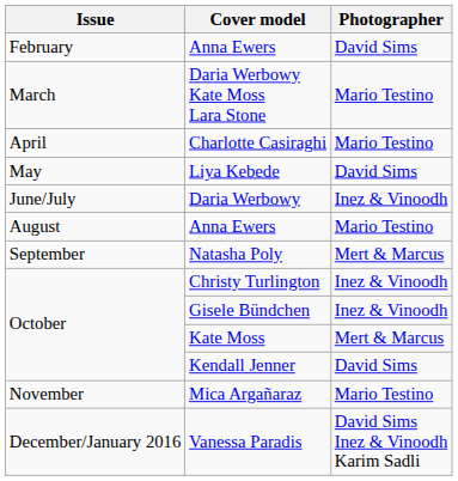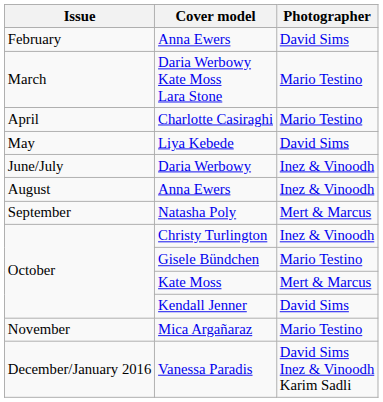 <table class="sortable wikitable">
 <tr>
 <th>Issue</th>
 <th>Cover model</th>
 <th>Photographer</th>
 </tr>
 <tr>
 <td>February</td>
 <td><a href='#'>Anna Ewers</a></td>
 <td><a href='#'>David Sims</a></td>
 </tr>
 <tr>
 <td>March</td>
 <td><a href='#'>Daria Werbowy</a><br><a href='#'>Kate Moss</a><br><a href='#'>Lara Stone</a></td>
 <td><a href='#'>Mario Testino</a></td>
 </tr>
 <tr>
 <td>April</td>
 <td><a href='#'>Charlotte Casiraghi</a></td>
 <td><a href='#'>Mario Testino</a></td>
 </tr>
 <tr>
 <td>May</td>
 <td><a href='#'>Liya Kebede</a></td>
 <td><a href='#'>David Sims</a></td>
 </tr>
 <tr>
 <td>June/July</td>
 <td><a href='#'>Daria Werbowy</a></td>
 <td><a href='#'>Inez & Vinoodh</a></td>
 </tr>
 <tr>
 <td>August</td>
 <td><a href='#'>Anna Ewers</a></td>
-<td><a href='#'>Mario Testino</a></td>
+<td><a href='#'>Inez & Vinoodh</a></td>
 </tr>
 <tr>
 <td>September</td>
 <td><a href='#'>Natasha Poly</a></td>
 <td><a href='#'>Mert & Marcus</a></td>
 </tr>
 <tr>
 <td rowspan=4>October</td>
 <td><a href='#'>Christy Turlington</a></td>
 <td><a href='#'>Inez & Vinoodh</a></td>
 </tr>
 <tr>
 <td><a href='#'>Gisele Bündchen</a></td>
-<td><a href='#'>Inez & Vinoodh</a></td>
+<td><a href='#'>Mario Testino</a></td>
 </tr>
 <tr>
 <td><a href='#'>Kate Moss</a></td>
 <td><a href='#'>Mert & Marcus</a></td>
 </tr>
 <tr>
 <td><a href='#'>Kendall Jenner</a></td>
 <td><a href='#'>David Sims</a></td>
 </tr>
 <tr>
 <td>November</td>
 <td><a href='#'>Mica Argañaraz</a></td>
 <td><a href='#'>Mario Testino</a></td>
 </tr>
 <tr>
 <td>December/January 2016</td>
 <td><a href='#'>Vanessa Paradis</a></td>
 <td><a href='#'>David Sims</a> <br> <a href='#'>Inez & Vinoodh</a> <br> Karim Sadli</td>
 </tr>
 </table>
